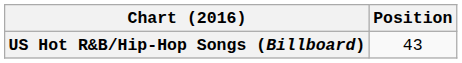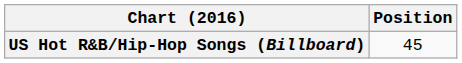 <table class="wikitable plainrowheaders" style="text-align:center;">
 <tr>
 <th scope="col">Chart (2016)</th>
 <th scope="col">Position</th>
 </tr>
 <tr>
 <th scope="row">US Hot R&B/Hip-Hop Songs (<em>Billboard</em>)</th>
-<td>43</td>
+<td>45</td>
 </tr>
 </table>
